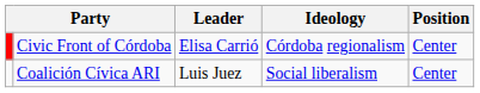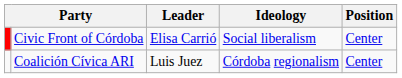 <table class="wikitable" style="font-size:95%">
 <tr>
 <th colspan=2>Party</th>
 <th>Leader</th>
 <th>Ideology</th>
 <th>Position</th>
 </tr>
 <tr>
 <td bgcolor="#FF0000"></td>
 <td><a href='#'>Civic Front of Córdoba</a></td>
 <td><a href='#'>Elisa Carrió</a></td>
-<td><a href='#'>Córdoba</a> <a href='#'>regionalism</a></td>
+<td><a href='#'>Social liberalism</a></td>
 <td><a href='#'>Center</a></td>
 </tr>
 <tr>
 <td bgcolor=></td>
 <td><a href='#'>Coalición Cívica ARI</a></td>
 <td>Luis Juez</td>
-<td><a href='#'>Social liberalism</a></td>
+<td><a href='#'>Córdoba</a> <a href='#'>regionalism</a></td>
 <td><a href='#'>Center</a></td>
 </tr>
 </table>
